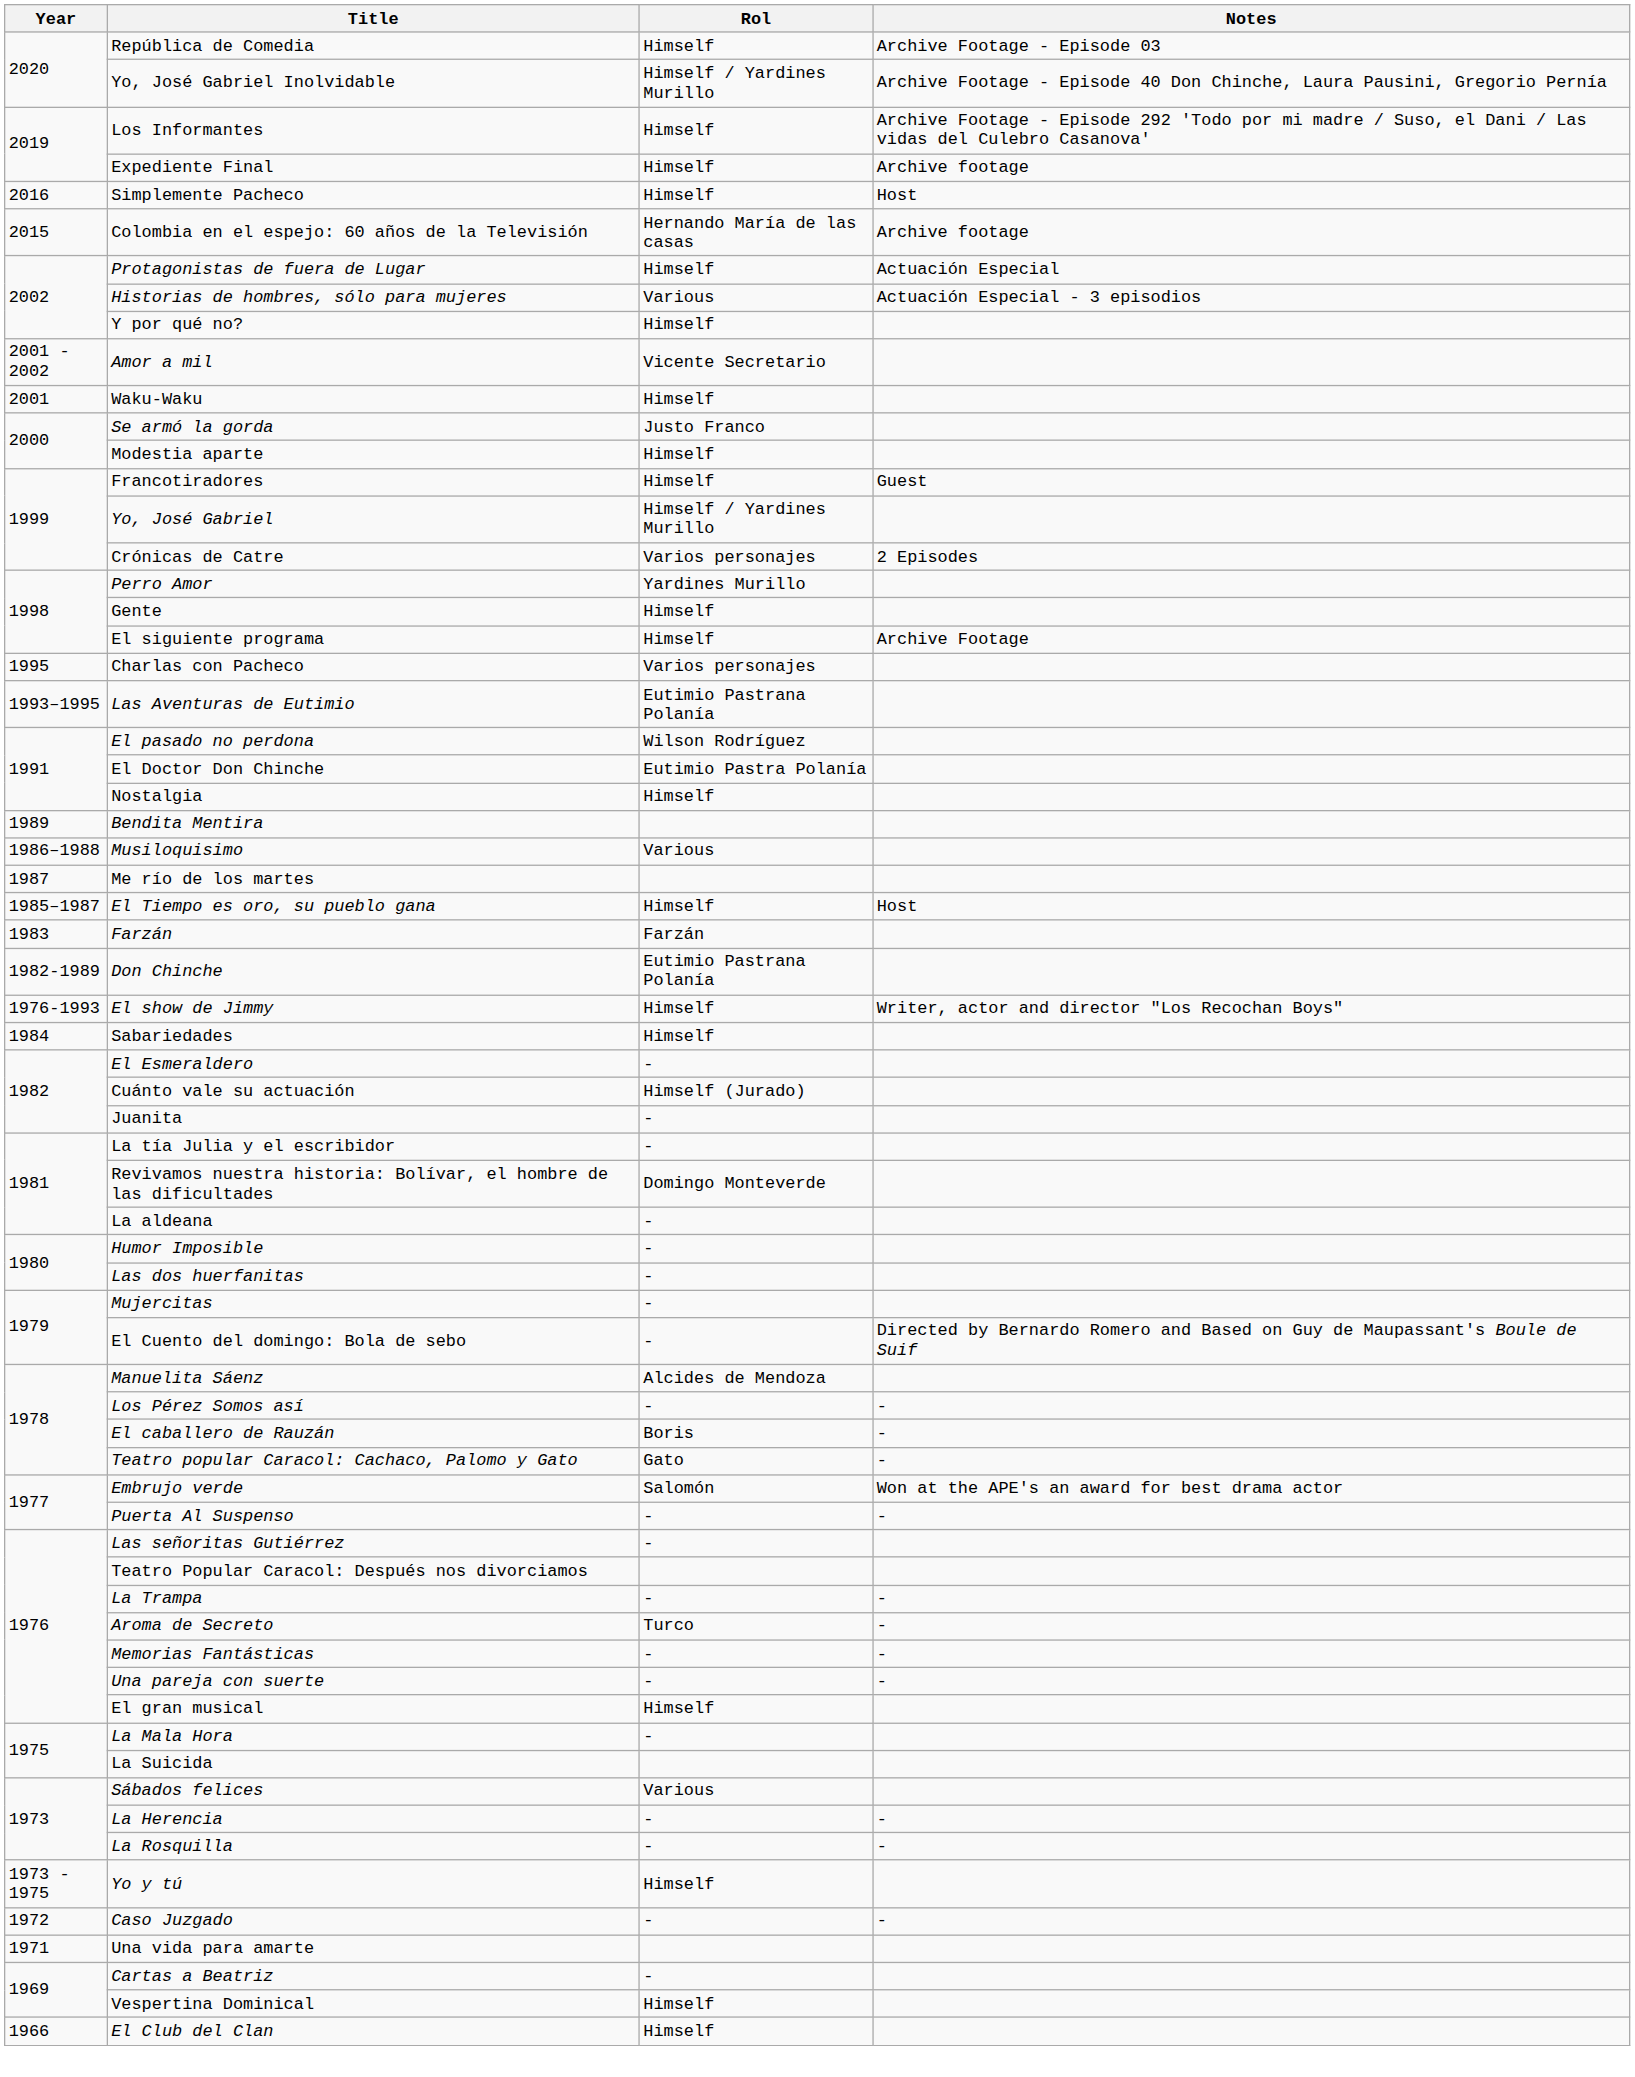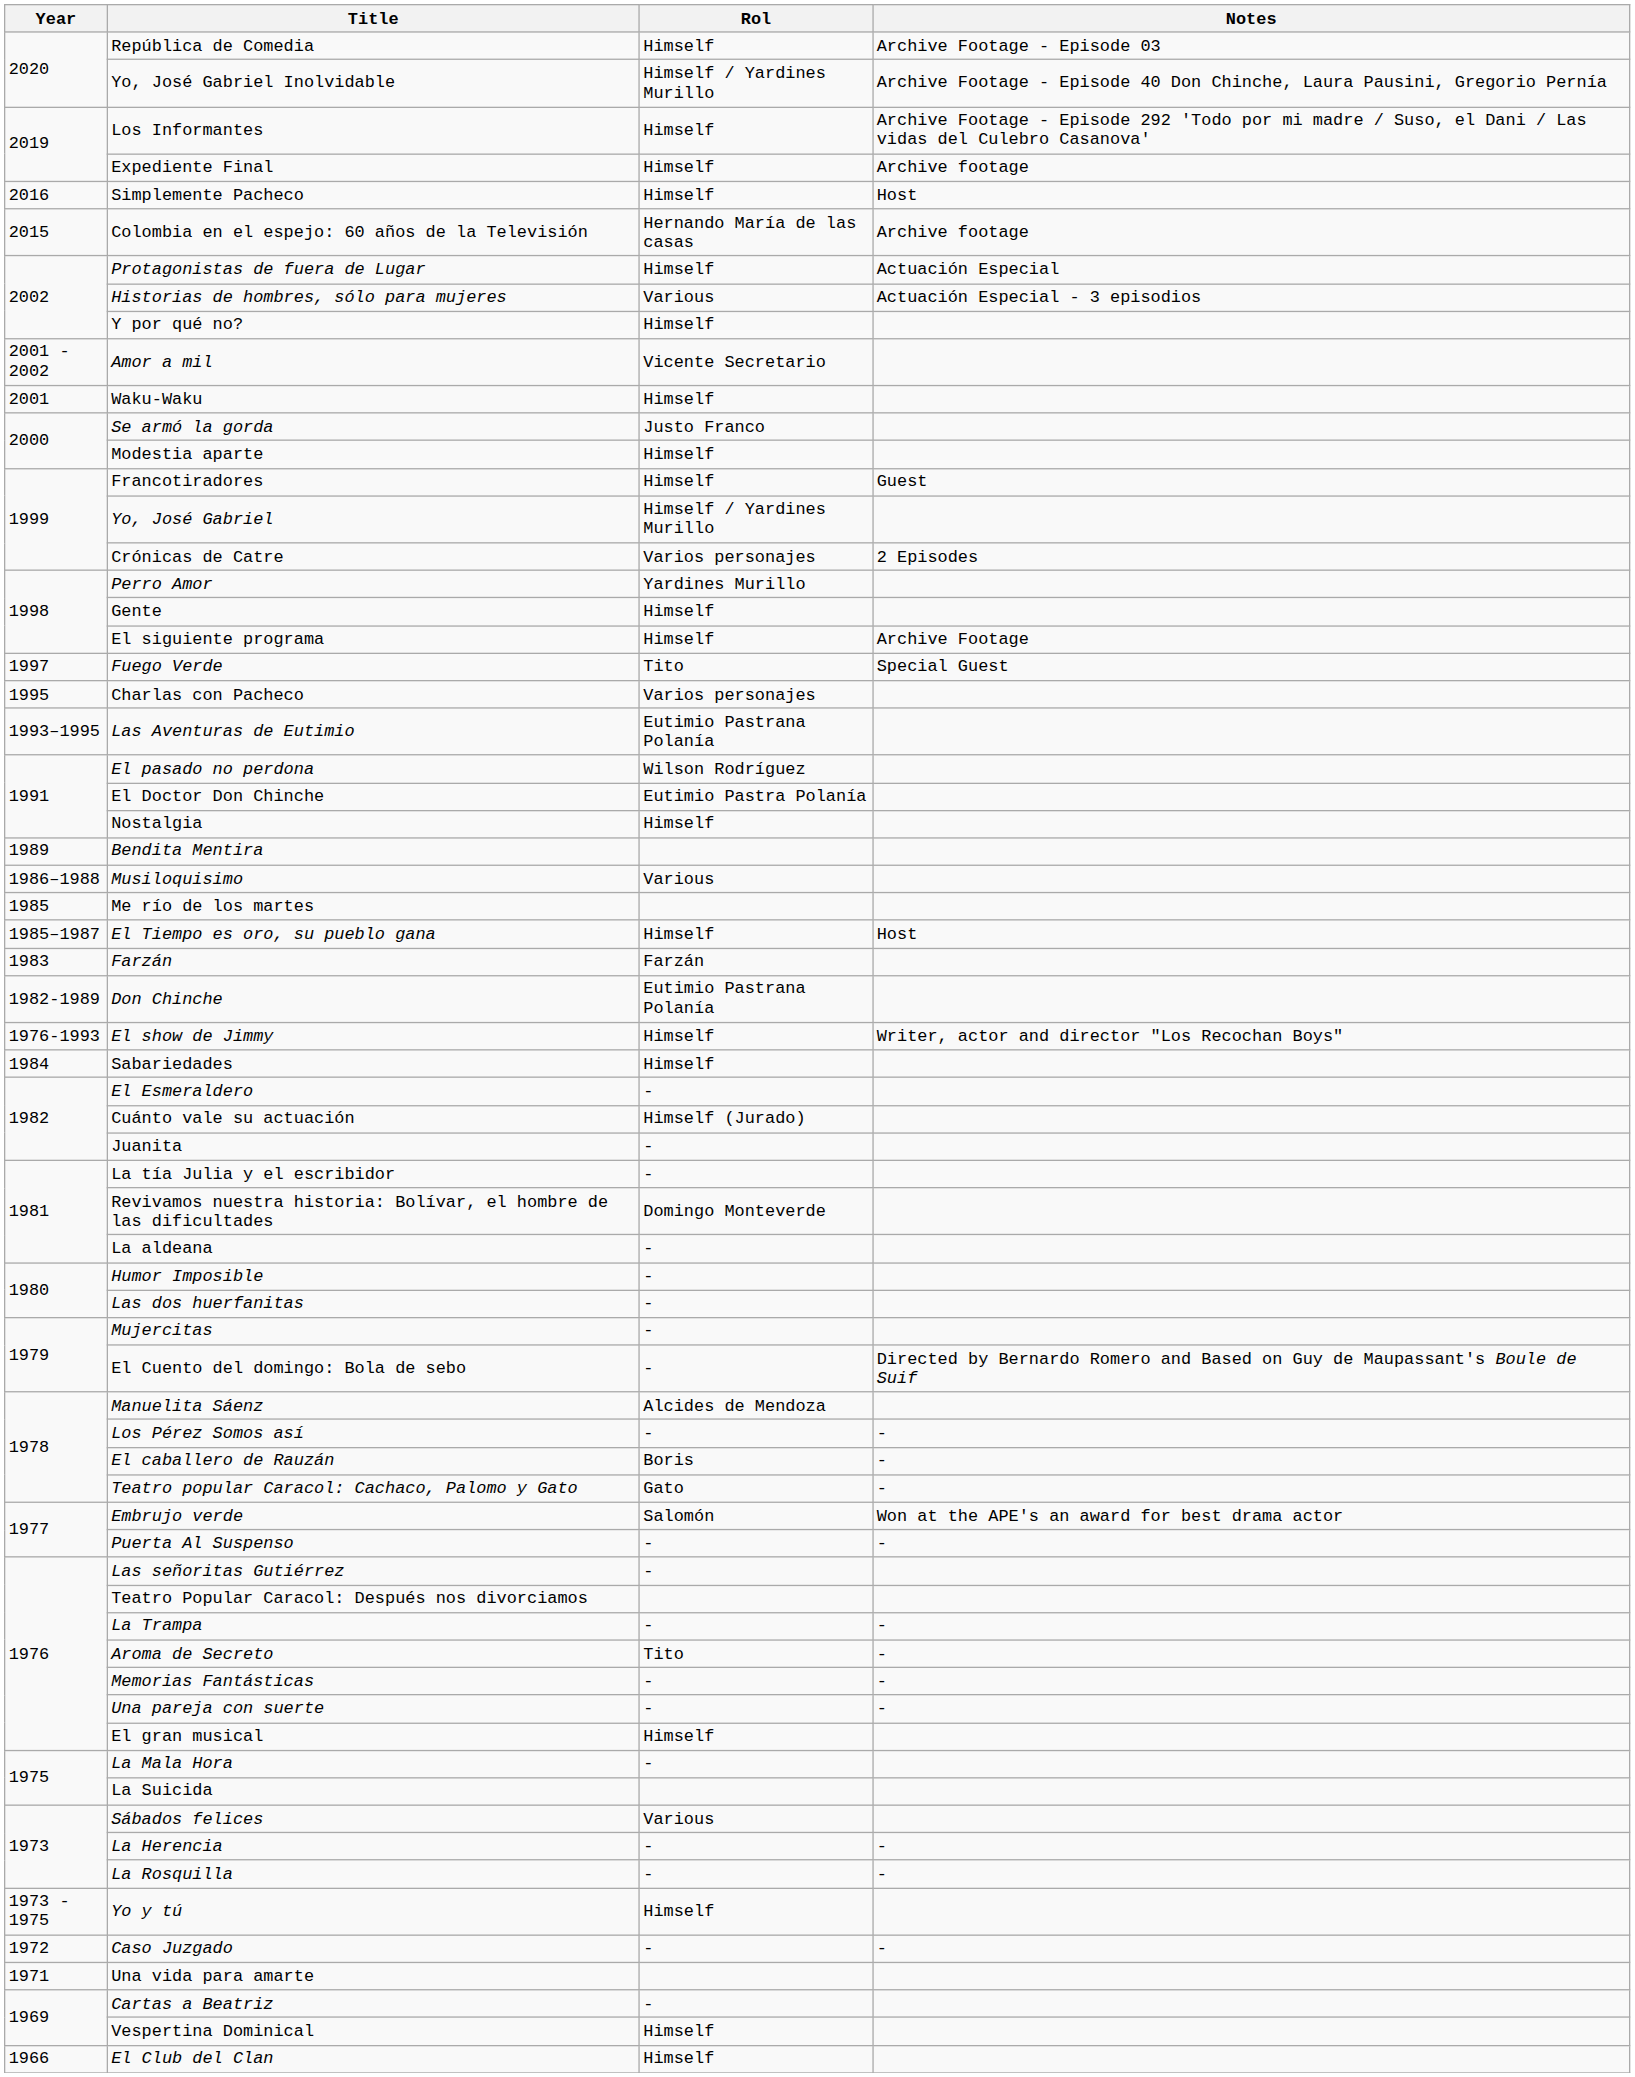 <table class="wikitable">
 <tr>
 <th>Year</th>
 <th>Title</th>
 <th>Rol</th>
 <th>Notes</th>
 </tr>
 <tr>
 <td rowspan="2">2020</td>
 <td>República de Comedia</td>
 <td>Himself</td>
 <td>Archive Footage - Episode 03</td>
 </tr>
 <tr>
 <td>Yo, José Gabriel Inolvidable</td>
 <td>Himself / Yardines Murillo</td>
 <td>Archive Footage - Episode 40 Don Chinche, Laura Pausini, Gregorio Pernía</td>
 </tr>
 <tr>
 <td rowspan="2">2019</td>
 <td>Los Informantes</td>
 <td>Himself</td>
 <td>Archive Footage - Episode 292 'Todo por mi madre / Suso, el Dani / Las vidas del Culebro Casanova'</td>
 </tr>
 <tr>
 <td>Expediente Final</td>
 <td>Himself</td>
 <td>Archive footage</td>
 </tr>
 <tr>
 <td>2016</td>
 <td>Simplemente Pacheco</td>
 <td>Himself</td>
 <td>Host</td>
 </tr>
 <tr>
 <td>2015</td>
 <td>Colombia en el espejo: 60 años de la Televisión</td>
 <td>Hernando María de las casas</td>
 <td>Archive footage</td>
 </tr>
 <tr>
 <td rowspan="3">2002</td>
 <td><em>Protagonistas de fuera de Lugar</em></td>
 <td>Himself</td>
 <td>Actuación Especial</td>
 </tr>
 <tr>
 <td><em>Historias de hombres, sólo para mujeres</em></td>
 <td>Various</td>
 <td>Actuación Especial - 3 episodios</td>
 </tr>
 <tr>
 <td>Y por qué no?</td>
 <td>Himself</td>
 <td></td>
 </tr>
 <tr>
 <td rowspan="1">2001 - 2002</td>
 <td><em>Amor a mil</em></td>
 <td>Vicente Secretario</td>
 <td></td>
 </tr>
 <tr>
 <td>2001</td>
 <td>Waku-Waku</td>
 <td>Himself</td>
 <td></td>
 </tr>
 <tr>
 <td rowspan="2">2000</td>
 <td><em>Se armó la gorda</em></td>
 <td>Justo Franco</td>
 <td></td>
 </tr>
 <tr>
 <td>Modestia aparte</td>
 <td>Himself</td>
 <td></td>
 </tr>
 <tr>
 <td rowspan="3">1999</td>
 <td>Francotiradores</td>
 <td>Himself</td>
 <td>Guest</td>
 </tr>
 <tr>
 <td><em>Yo, José Gabriel</em></td>
 <td>Himself / Yardines Murillo</td>
 <td></td>
 </tr>
 <tr>
 <td>Crónicas de Catre</td>
 <td>Varios personajes</td>
 <td>2 Episodes</td>
 </tr>
 <tr>
 <td rowspan="3">1998</td>
 <td><em>Perro Amor</em></td>
 <td>Yardines Murillo</td>
 <td></td>
 </tr>
 <tr>
 <td>Gente</td>
 <td>Himself</td>
 <td></td>
 </tr>
 <tr>
 <td>El siguiente programa</td>
 <td>Himself</td>
 <td>Archive Footage</td>
 </tr>
 <tr>
+<td rowspan="1">1997</td>
+<td><em>Fuego Verde</em></td>
+<td>Tito</td>
+<td>Special Guest</td>
+</tr>
+<tr>
 <td>1995</td>
 <td>Charlas con Pacheco</td>
 <td>Varios personajes</td>
 <td></td>
 </tr>
 <tr>
 <td rowspan="1">1993–1995</td>
 <td><em>Las Aventuras de Eutimio</em></td>
 <td>Eutimio Pastrana Polanía</td>
 <td></td>
 </tr>
 <tr>
 <td rowspan="3">1991</td>
 <td><em>El pasado no perdona</em></td>
 <td>Wilson Rodríguez</td>
 <td></td>
 </tr>
 <tr>
 <td>El Doctor Don Chinche</td>
 <td>Eutimio Pastra Polanía</td>
 <td></td>
 </tr>
 <tr>
 <td>Nostalgia</td>
 <td>Himself</td>
 <td></td>
 </tr>
 <tr>
 <td rowspan="1">1989</td>
 <td><em>Bendita Mentira</em></td>
 <td></td>
 <td></td>
 </tr>
 <tr>
 <td rowspan="1">1986–1988</td>
 <td><em>Musiloquisimo</em></td>
 <td>Various</td>
 <td></td>
 </tr>
 <tr>
-<td>1987</td>
+<td>1985</td>
 <td>Me río de los martes</td>
 <td></td>
 <td></td>
 </tr>
 <tr>
 <td rowspan="1">1985–1987</td>
 <td><em>El Tiempo es oro, su pueblo gana</em></td>
 <td>Himself</td>
 <td>Host</td>
 </tr>
 <tr>
 <td>1983</td>
 <td><em>Farzán</em></td>
 <td>Farzán</td>
 <td></td>
 </tr>
 <tr>
 <td>1982-1989</td>
 <td><em>Don Chinche</em></td>
 <td>Eutimio Pastrana Polanía</td>
 <td></td>
 </tr>
 <tr>
 <td rowspan="1">1976-1993</td>
 <td><em>El show de Jimmy</em></td>
 <td>Himself</td>
 <td>Writer, actor and director "Los Recochan Boys"</td>
 </tr>
 <tr>
 <td>1984</td>
 <td>Sabariedades</td>
 <td>Himself</td>
 <td></td>
 </tr>
 <tr>
 <td rowspan="3">1982</td>
 <td><em>El Esmeraldero</em></td>
 <td>-</td>
 <td></td>
 </tr>
 <tr>
 <td>Cuánto vale su actuación</td>
 <td>Himself (Jurado)</td>
 <td></td>
 </tr>
 <tr>
 <td>Juanita</td>
 <td>-</td>
 <td></td>
 </tr>
 <tr>
 <td rowspan="3">1981</td>
 <td>La tía Julia y el escribidor</td>
 <td>-</td>
 <td></td>
 </tr>
 <tr>
 <td>Revivamos nuestra historia: Bolívar, el hombre de las dificultades</td>
 <td>Domingo Monteverde</td>
 <td></td>
 </tr>
 <tr>
 <td>La aldeana</td>
 <td>-</td>
 <td></td>
 </tr>
 <tr>
 <td rowspan="2">1980</td>
 <td><em>Humor Imposible</em></td>
 <td>-</td>
 <td></td>
 </tr>
 <tr>
 <td><em>Las dos huerfanitas</em></td>
 <td>-</td>
 <td></td>
 </tr>
 <tr>
 <td rowspan="2">1979</td>
 <td><em>Mujercitas</em></td>
 <td>-</td>
 <td></td>
 </tr>
 <tr>
 <td>El Cuento del domingo: Bola de sebo</td>
 <td>-</td>
 <td>Directed by Bernardo Romero and Based on Guy de Maupassant's <em>Boule de Suif</em></td>
 </tr>
 <tr>
 <td rowspan="4">1978</td>
 <td><em>Manuelita Sáenz</em></td>
 <td>Alcides de Mendoza</td>
 <td></td>
 </tr>
 <tr>
 <td><em>Los Pérez Somos así</em></td>
 <td>-</td>
 <td>-</td>
 </tr>
 <tr>
 <td><em>El caballero de Rauzán</em></td>
 <td>Boris</td>
 <td>-</td>
 </tr>
 <tr>
 <td><em>Teatro popular Caracol: Cachaco, Palomo y Gato</em></td>
 <td>Gato</td>
 <td>-</td>
 </tr>
 <tr>
 <td rowspan="2">1977</td>
 <td><em>Embrujo verde</em></td>
 <td>Salomón</td>
 <td>Won at the APE's an award for best drama actor</td>
 </tr>
 <tr>
 <td><em>Puerta Al Suspenso</em></td>
 <td>-</td>
 <td>-</td>
 </tr>
 <tr>
 <td rowspan="7">1976</td>
 <td><em>Las señoritas Gutiérrez</em></td>
 <td>-</td>
 <td></td>
 </tr>
 <tr>
 <td>Teatro Popular Caracol: Después nos divorciamos</td>
 <td></td>
 <td></td>
 </tr>
 <tr>
 <td><em>La Trampa</em></td>
 <td>-</td>
 <td>-</td>
 </tr>
 <tr>
 <td><em>Aroma de Secreto</em></td>
-<td>Turco</td>
+<td>Tito</td>
 <td>-</td>
 </tr>
 <tr>
 <td><em>Memorias Fantásticas</em></td>
 <td>-</td>
 <td>-</td>
 </tr>
 <tr>
 <td><em>Una pareja con suerte</em></td>
 <td>-</td>
 <td>-</td>
 </tr>
 <tr>
 <td>El gran musical</td>
 <td>Himself</td>
 <td></td>
 </tr>
 <tr>
 <td rowspan="2">1975</td>
 <td><em>La Mala Hora</em></td>
 <td>-</td>
 <td></td>
 </tr>
 <tr>
 <td>La Suicida</td>
 <td></td>
 <td></td>
 </tr>
 <tr>
 <td rowspan="3">1973</td>
 <td><em>Sábados felices</em></td>
 <td>Various</td>
 <td></td>
 </tr>
 <tr>
 <td><em>La Herencia</em></td>
 <td>-</td>
 <td>-</td>
 </tr>
 <tr>
 <td><em>La Rosquilla</em></td>
 <td>-</td>
 <td>-</td>
 </tr>
 <tr>
 <td rowspan="1">1973 - 1975</td>
 <td><em>Yo y tú</em></td>
 <td>Himself</td>
 <td></td>
 </tr>
 <tr>
 <td>1972</td>
 <td><em>Caso Juzgado</em></td>
 <td>-</td>
 <td>-</td>
 </tr>
 <tr>
 <td>1971</td>
 <td>Una vida para amarte</td>
 <td></td>
 <td></td>
 </tr>
 <tr>
 <td rowspan="2">1969</td>
 <td><em>Cartas a Beatriz</em></td>
 <td>-</td>
 <td></td>
 </tr>
 <tr>
 <td>Vespertina Dominical</td>
 <td>Himself</td>
 <td></td>
 </tr>
 <tr>
 <td>1966</td>
 <td><em>El Club del Clan</em></td>
 <td>Himself</td>
 <td></td>
 </tr>
 </table>
